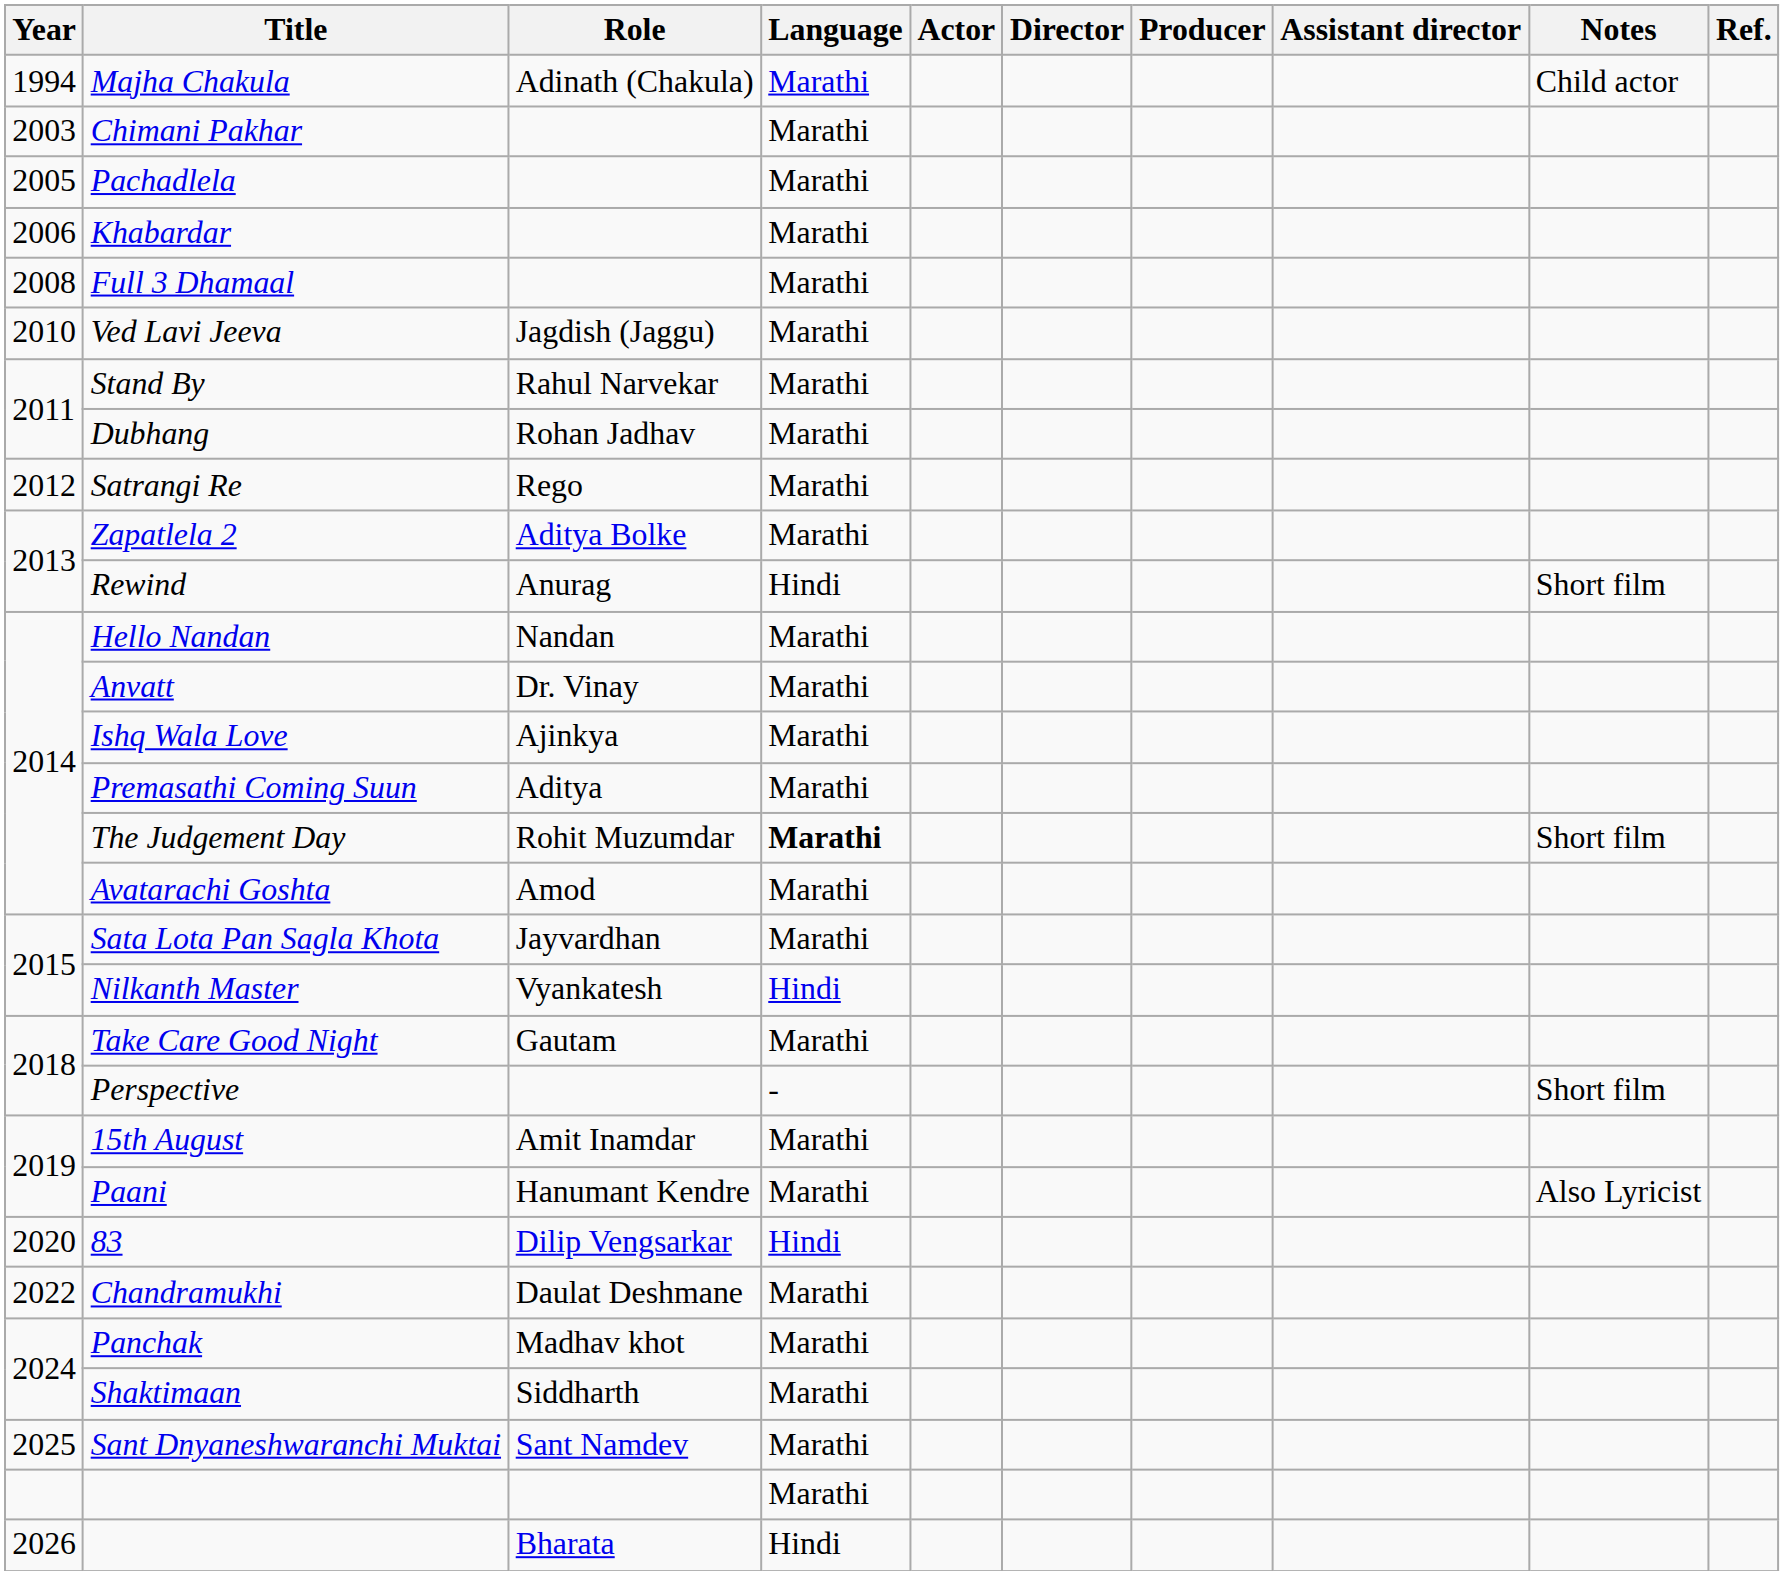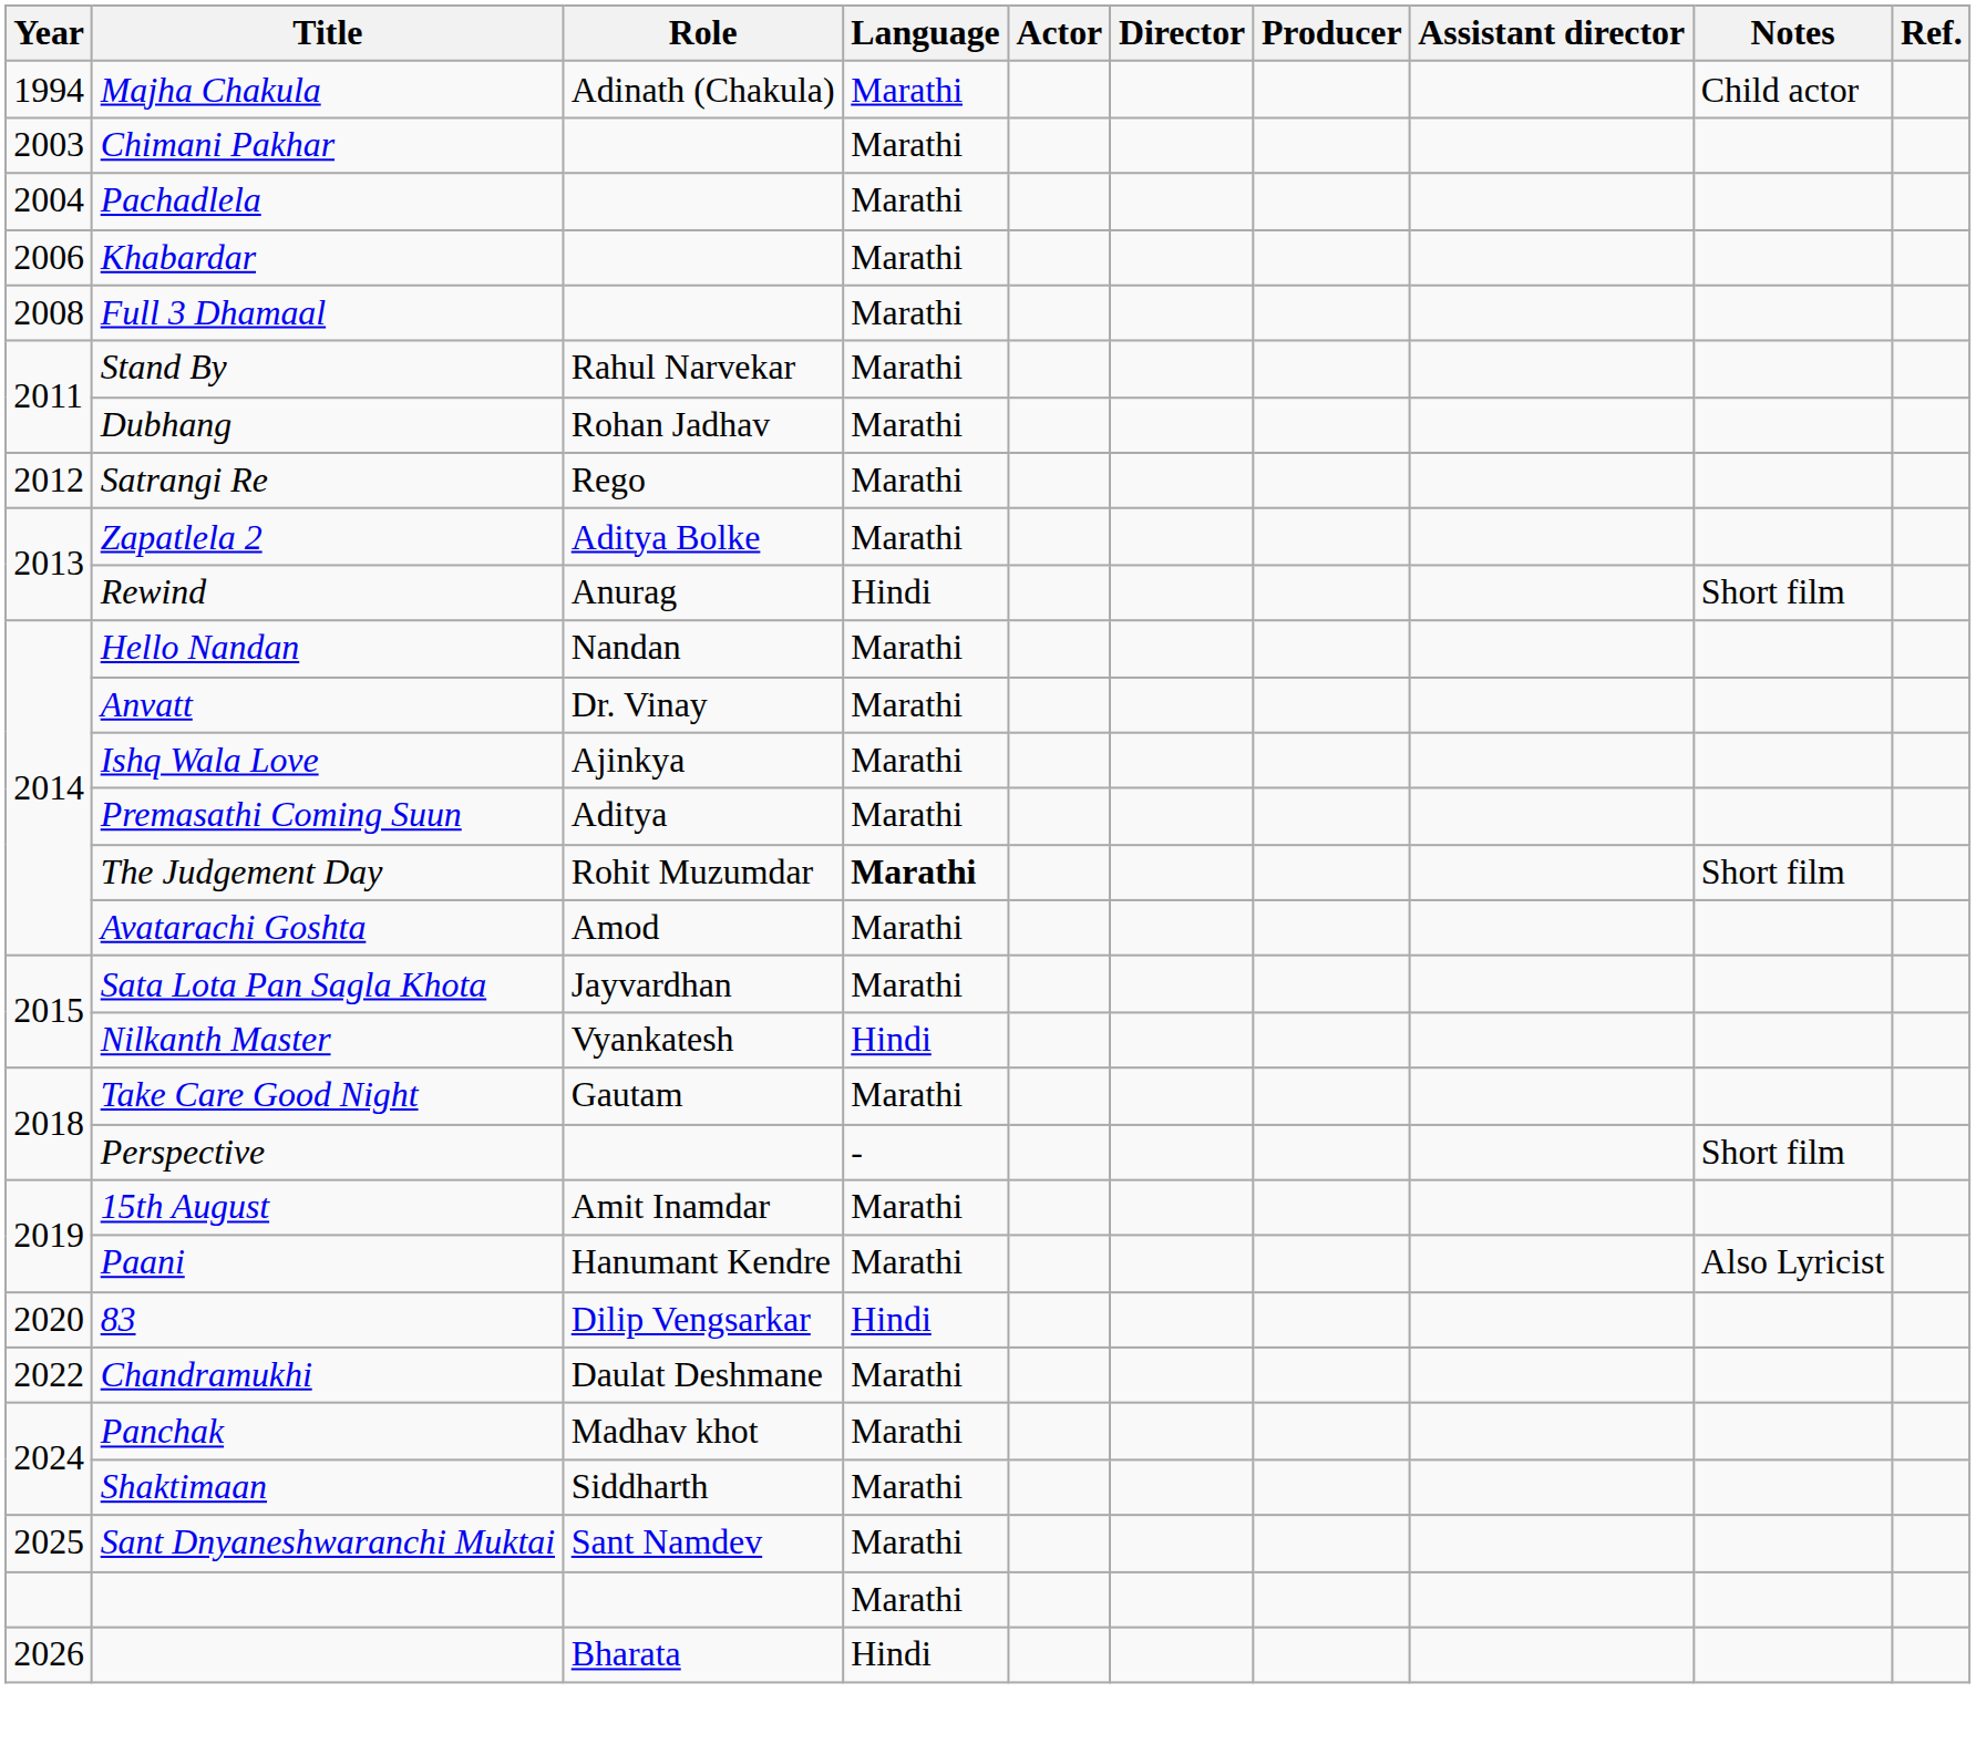 <table class="wikitable">
 <tr>
 <th>Year</th>
 <th>Title</th>
 <th>Role</th>
 <th>Language</th>
 <th>Actor</th>
 <th>Director</th>
 <th>Producer</th>
 <th>Assistant director</th>
 <th>Notes</th>
 <th>Ref.</th>
 </tr>
 <tr>
 <td>1994</td>
 <td><em><a href='#'>Majha Chakula</a></em></td>
 <td>Adinath (Chakula)</td>
 <td><a href='#'>Marathi</a></td>
 <td></td>
 <td></td>
 <td></td>
 <td></td>
 <td>Child actor</td>
 <td></td>
 </tr>
 <tr>
 <td>2003</td>
 <td><em><a href='#'>Chimani Pakhar</a></em></td>
 <td></td>
 <td>Marathi</td>
 <td></td>
 <td></td>
 <td></td>
 <td></td>
 <td></td>
 <td></td>
 </tr>
 <tr>
-<td>2005</td>
+<td>2004</td>
 <td><em><a href='#'>Pachadlela</a></em></td>
 <td></td>
 <td>Marathi</td>
 <td></td>
 <td></td>
 <td></td>
 <td></td>
 <td></td>
 <td></td>
 </tr>
 <tr>
 <td>2006</td>
 <td><em><a href='#'>Khabardar</a></em></td>
 <td></td>
 <td>Marathi</td>
 <td></td>
 <td></td>
 <td></td>
 <td></td>
 <td></td>
 <td></td>
 </tr>
 <tr>
 <td>2008</td>
 <td><em><a href='#'>Full 3 Dhamaal</a></em></td>
 <td></td>
-<td>Marathi</td>
-<td></td>
-<td></td>
-<td></td>
-<td></td>
-<td></td>
-<td></td>
-</tr>
-<tr>
-<td>2010</td>
-<td><em>Ved Lavi Jeeva</em></td>
-<td>Jagdish (Jaggu)</td>
 <td>Marathi</td>
 <td></td>
 <td></td>
 <td></td>
 <td></td>
 <td></td>
 <td></td>
 </tr>
 <tr>
 <td rowspan="2">2011</td>
 <td><em>Stand By</em></td>
 <td>Rahul Narvekar</td>
 <td>Marathi</td>
 <td></td>
 <td></td>
 <td></td>
 <td></td>
 <td></td>
 <td></td>
 </tr>
 <tr>
 <td><em>Dubhang</em></td>
 <td>Rohan Jadhav</td>
 <td>Marathi</td>
 <td></td>
 <td></td>
 <td></td>
 <td></td>
 <td></td>
 <td></td>
 </tr>
 <tr>
 <td>2012</td>
 <td><em>Satrangi Re</em></td>
 <td>Rego</td>
 <td>Marathi</td>
 <td></td>
 <td></td>
 <td></td>
 <td></td>
 <td></td>
 <td></td>
 </tr>
 <tr>
 <td rowspan="2">2013</td>
 <td><em><a href='#'>Zapatlela 2</a></em></td>
 <td><a href='#'>Aditya Bolke</a></td>
 <td>Marathi</td>
 <td></td>
 <td></td>
 <td></td>
 <td></td>
 <td></td>
 <td></td>
 </tr>
 <tr>
 <td><em>Rewind</em></td>
 <td>Anurag</td>
 <td>Hindi</td>
 <td></td>
 <td></td>
 <td></td>
 <td></td>
 <td>Short film</td>
 <td></td>
 </tr>
 <tr>
 <td rowspan="6">2014</td>
 <td><em><a href='#'>Hello Nandan</a></em></td>
 <td>Nandan</td>
 <td>Marathi</td>
 <td></td>
 <td></td>
 <td></td>
 <td></td>
 <td></td>
 <td></td>
 </tr>
 <tr>
 <td><em><a href='#'>Anvatt</a></em></td>
 <td>Dr. Vinay</td>
 <td>Marathi</td>
 <td></td>
 <td></td>
 <td></td>
 <td></td>
 <td></td>
 <td></td>
 </tr>
 <tr>
 <td><em><a href='#'>Ishq Wala Love</a></em></td>
 <td>Ajinkya</td>
 <td>Marathi</td>
 <td></td>
 <td></td>
 <td></td>
 <td></td>
 <td></td>
 <td></td>
 </tr>
 <tr>
 <td><em><a href='#'>Premasathi Coming Suun</a></em></td>
 <td>Aditya</td>
 <td>Marathi</td>
 <td></td>
 <td></td>
 <td></td>
 <td></td>
 <td></td>
 <td></td>
 </tr>
 <tr>
 <td><em>The Judgement Day</em></td>
 <td>Rohit Muzumdar</td>
 <td><strong>Marathi</strong></td>
 <td></td>
 <td></td>
 <td></td>
 <td></td>
 <td>Short film</td>
 <td></td>
 </tr>
 <tr>
 <td><em><a href='#'>Avatarachi Goshta</a></em></td>
 <td>Amod</td>
 <td>Marathi</td>
 <td></td>
 <td></td>
 <td></td>
 <td></td>
 <td></td>
 <td></td>
 </tr>
 <tr>
 <td rowspan="2">2015</td>
 <td><em><a href='#'>Sata Lota Pan Sagla Khota</a></em></td>
 <td>Jayvardhan</td>
 <td>Marathi</td>
 <td></td>
 <td></td>
 <td></td>
 <td></td>
 <td></td>
 <td></td>
 </tr>
 <tr>
 <td><em><a href='#'>Nilkanth Master</a></em></td>
 <td>Vyankatesh</td>
 <td><a href='#'>Hindi</a></td>
 <td></td>
 <td></td>
 <td></td>
 <td></td>
 <td></td>
 <td></td>
 </tr>
 <tr>
 <td rowspan="2">2018</td>
 <td><em><a href='#'>Take Care Good Night</a></em></td>
 <td>Gautam</td>
 <td>Marathi</td>
 <td></td>
 <td></td>
 <td></td>
 <td></td>
 <td></td>
 <td></td>
 </tr>
 <tr>
 <td><em>Perspective</em></td>
 <td></td>
 <td>-</td>
 <td></td>
 <td></td>
 <td></td>
 <td></td>
 <td>Short film</td>
 <td></td>
 </tr>
 <tr>
 <td rowspan="2">2019</td>
 <td><em><a href='#'>15th August</a></em></td>
 <td>Amit Inamdar</td>
 <td>Marathi</td>
 <td></td>
 <td></td>
 <td></td>
 <td></td>
 <td></td>
 <td></td>
 </tr>
 <tr>
 <td><em><a href='#'>Paani</a></em></td>
 <td>Hanumant Kendre</td>
 <td>Marathi</td>
 <td></td>
 <td></td>
 <td></td>
 <td></td>
 <td>Also Lyricist</td>
 <td></td>
 </tr>
 <tr>
 <td>2020</td>
 <td><em><a href='#'>83</a></em></td>
 <td><a href='#'>Dilip Vengsarkar</a></td>
 <td><a href='#'>Hindi</a></td>
 <td></td>
 <td></td>
 <td></td>
 <td></td>
 <td></td>
 <td></td>
 </tr>
 <tr>
 <td>2022</td>
 <td><em><a href='#'>Chandramukhi</a></em></td>
 <td>Daulat Deshmane</td>
 <td>Marathi</td>
 <td></td>
 <td></td>
 <td></td>
 <td></td>
 <td></td>
 <td></td>
 </tr>
 <tr>
 <td rowspan="2">2024</td>
 <td><em><a href='#'>Panchak</a></em></td>
 <td>Madhav khot</td>
 <td>Marathi</td>
 <td></td>
 <td></td>
 <td></td>
 <td></td>
 <td></td>
 <td></td>
 </tr>
 <tr>
 <td><em><a href='#'>Shaktimaan</a></em></td>
 <td>Siddharth</td>
 <td>Marathi</td>
 <td></td>
 <td></td>
 <td></td>
 <td></td>
 <td></td>
 <td></td>
 </tr>
 <tr>
 <td>2025</td>
 <td><em><a href='#'>Sant Dnyaneshwaranchi Muktai</a></em></td>
 <td><a href='#'>Sant Namdev</a></td>
 <td>Marathi</td>
 <td></td>
 <td></td>
 <td></td>
 <td></td>
 <td></td>
 <td></td>
 </tr>
 <tr>
 <td></td>
 <td></td>
 <td></td>
 <td>Marathi</td>
 <td></td>
 <td></td>
 <td></td>
 <td></td>
 <td></td>
 <td></td>
 </tr>
 <tr>
 <td>2026</td>
 <td></td>
 <td><a href='#'>Bharata</a></td>
 <td>Hindi</td>
 <td></td>
 <td></td>
 <td></td>
 <td></td>
 <td></td>
 <td></td>
 </tr>
 </table>
